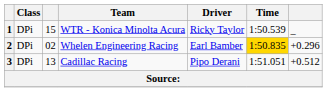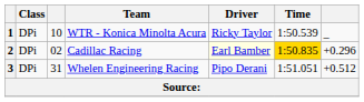 <table class="wikitable">
 <tr>
 <th scope="col"></th>
 <th scope="col">Class</th>
 <th scope="col"></th>
 <th scope="col">Team</th>
 <th scope="col">Driver</th>
 <th scope="col">Time</th>
 <th scope="col"></th>
 </tr>
 <tr>
 <th scope="row">1</th>
 <td>DPi</td>
-<td>15</td>
+<td>10</td>
 <td><a href='#'>WTR - Konica Minolta Acura</a></td>
 <td><a href='#'>Ricky Taylor</a></td>
 <td>1:50.539</td>
 <td>_</td>
 </tr>
 <tr>
 <th scope="row">2</th>
 <td>DPi</td>
 <td>02</td>
-<td><a href='#'>Whelen Engineering Racing</a></td>
-<td><a href='#'>Earl Bamber</a></td>
+<td><a href='#'>Cadillac Racing</a></td>
+<td style="background: lightyellow;"><a href='#'>Earl Bamber</a></td>
 <td style="background: gold;">1:50.835</td>
 <td>+0.296</td>
 </tr>
 <tr>
 <th scope="row">3</th>
 <td>DPi</td>
-<td>13</td>
-<td><a href='#'>Cadillac Racing</a></td>
+<td>31</td>
+<td><a href='#'>Whelen Engineering Racing</a></td>
 <td><a href='#'>Pipo Derani</a></td>
 <td>1:51.051</td>
 <td>+0.512</td>
 </tr>
 <tr>
 <th colspan="7">Source:</th>
 </tr>
 <tr>
 </tr>
 </table>
